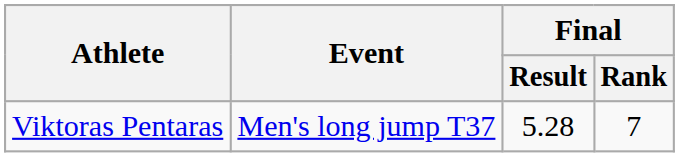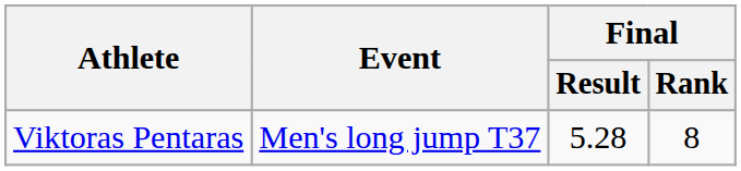 <table class="wikitable" style="font-size:90%">
 <tr>
 <th rowspan="2">Athlete</th>
 <th rowspan="2">Event</th>
 <th colspan="2">Final</th>
 </tr>
 <tr style="font-size:95%">
 <th>Result</th>
 <th>Rank</th>
 </tr>
 <tr align=center>
 <td align=left><a href='#'>Viktoras Pentaras</a></td>
 <td align=left><a href='#'>Men's long jump T37</a></td>
 <td>5.28</td>
-<td>7</td>
+<td>8</td>
 </tr>
 </table>
